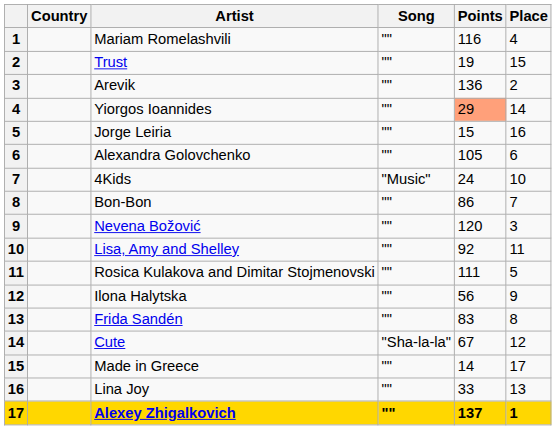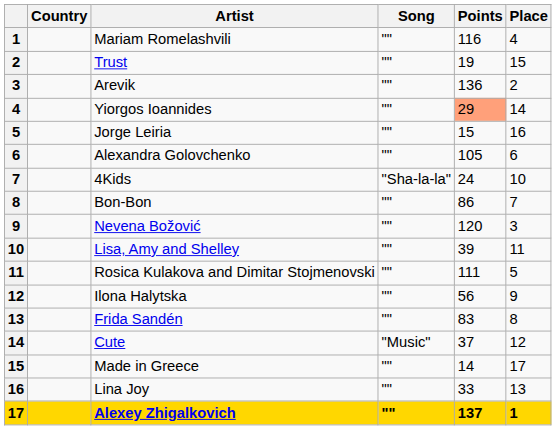 <table class="sortable wikitable plainrowheaders">
 <tr>
 <th scope="col"></th>
 <th scope="col">Country</th>
 <th scope="col">Artist</th>
 <th scope="col">Song</th>
 <th scope="col">Points</th>
 <th scope="col">Place</th>
 </tr>
 <tr>
 <th scope="row" style="text-align:center;">1</th>
 <td></td>
 <td>Mariam Romelashvili</td>
 <td>""</td>
 <td>116</td>
 <td>4</td>
 </tr>
 <tr>
 <th scope="row" style="text-align:center;">2</th>
 <td></td>
 <td><a href='#'>Trust</a></td>
 <td>""</td>
 <td>19</td>
 <td>15</td>
 </tr>
 <tr>
 <th scope="row" style="text-align:center;">3</th>
 <td></td>
 <td>Arevik</td>
 <td>""</td>
 <td>136</td>
 <td>2</td>
 </tr>
 <tr>
 <th scope="row" style="text-align:center;">4</th>
 <td></td>
 <td>Yiorgos Ioannides</td>
 <td>""</td>
 <td style="background: lightsalmon;">29</td>
 <td>14</td>
 </tr>
 <tr>
 <th scope="row" style="text-align:center;">5</th>
 <td></td>
 <td>Jorge Leiria</td>
 <td>""</td>
 <td>15</td>
 <td>16</td>
 </tr>
 <tr>
 <th scope="row" style="text-align:center;">6</th>
 <td></td>
 <td>Alexandra Golovchenko</td>
 <td>""</td>
 <td>105</td>
 <td>6</td>
 </tr>
 <tr>
 <th scope="row" style="text-align:center;">7</th>
 <td></td>
 <td>4Kids</td>
-<td>"Music"</td>
+<td>"Sha-la-la"</td>
 <td>24</td>
 <td>10</td>
 </tr>
 <tr>
 <th scope="row" style="text-align:center;">8</th>
 <td></td>
 <td>Bon-Bon</td>
 <td>""</td>
 <td>86</td>
 <td>7</td>
 </tr>
 <tr>
 <th scope="row" style="text-align:center;">9</th>
 <td></td>
 <td><a href='#'>Nevena Božović</a></td>
 <td>""</td>
 <td>120</td>
 <td>3</td>
 </tr>
 <tr>
 <th scope="row" style="text-align:center;">10</th>
 <td></td>
 <td><a href='#'>Lisa, Amy and Shelley</a></td>
 <td>""</td>
-<td>92</td>
+<td>39</td>
 <td>11</td>
 </tr>
 <tr>
 <th scope="row" style="text-align:center;">11</th>
 <td></td>
 <td>Rosica Kulakova and Dimitar Stojmenovski</td>
 <td>""</td>
 <td>111</td>
 <td>5</td>
 </tr>
 <tr>
 <th scope="row" style="text-align:center;">12</th>
 <td></td>
 <td>Ilona Halytska</td>
 <td>""</td>
 <td>56</td>
 <td>9</td>
 </tr>
 <tr>
 <th scope="row" style="text-align:center;">13</th>
 <td></td>
 <td><a href='#'>Frida Sandén</a></td>
 <td>""</td>
 <td>83</td>
 <td>8</td>
 </tr>
 <tr>
 <th scope="row" style="text-align:center;">14</th>
 <td></td>
 <td><a href='#'>Cute</a></td>
-<td>"Sha-la-la"</td>
-<td>67</td>
+<td>"Music"</td>
+<td>37</td>
 <td>12</td>
 </tr>
 <tr>
 <th scope="row" style="text-align:center;">15</th>
 <td></td>
 <td>Made in Greece</td>
 <td>""</td>
 <td>14</td>
 <td>17</td>
 </tr>
 <tr>
 <th scope="row" style="text-align:center;">16</th>
 <td></td>
 <td>Lina Joy</td>
 <td>""</td>
 <td>33</td>
 <td>13</td>
 </tr>
 <tr style="font-weight:bold; background:gold;">
 <th scope="row" style="text-align:center; font-weight:bold; background:gold;">17</th>
 <td></td>
 <td><a href='#'>Alexey Zhigalkovich</a></td>
 <td>""</td>
 <td>137</td>
 <td>1</td>
 </tr>
 </table>
